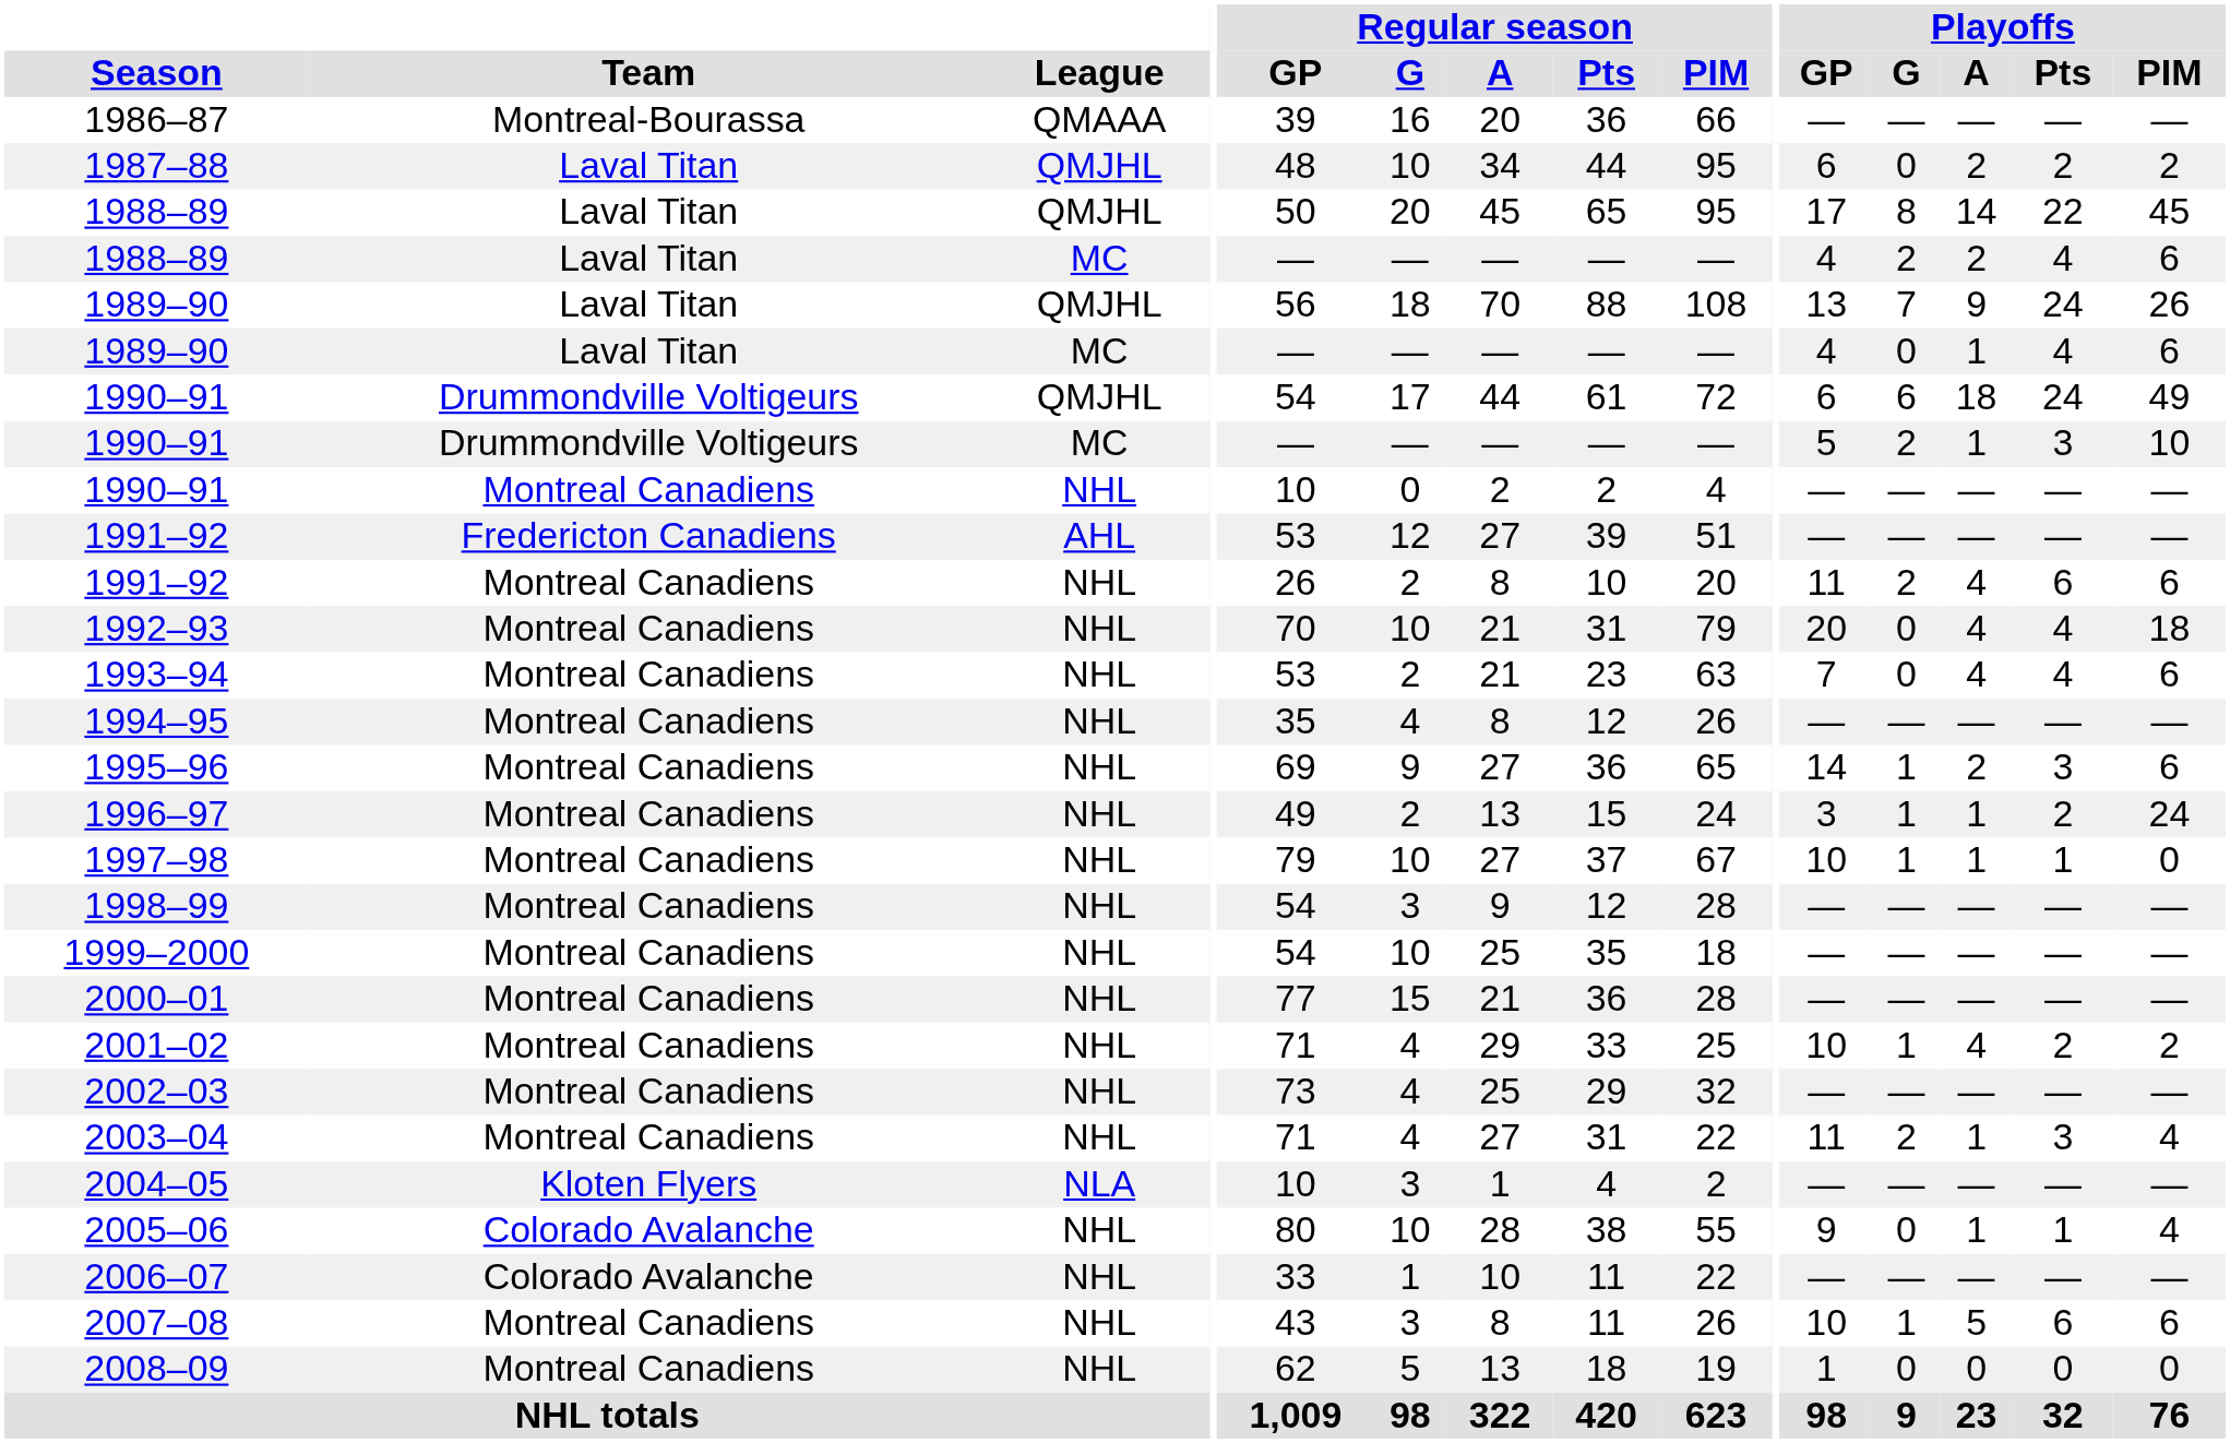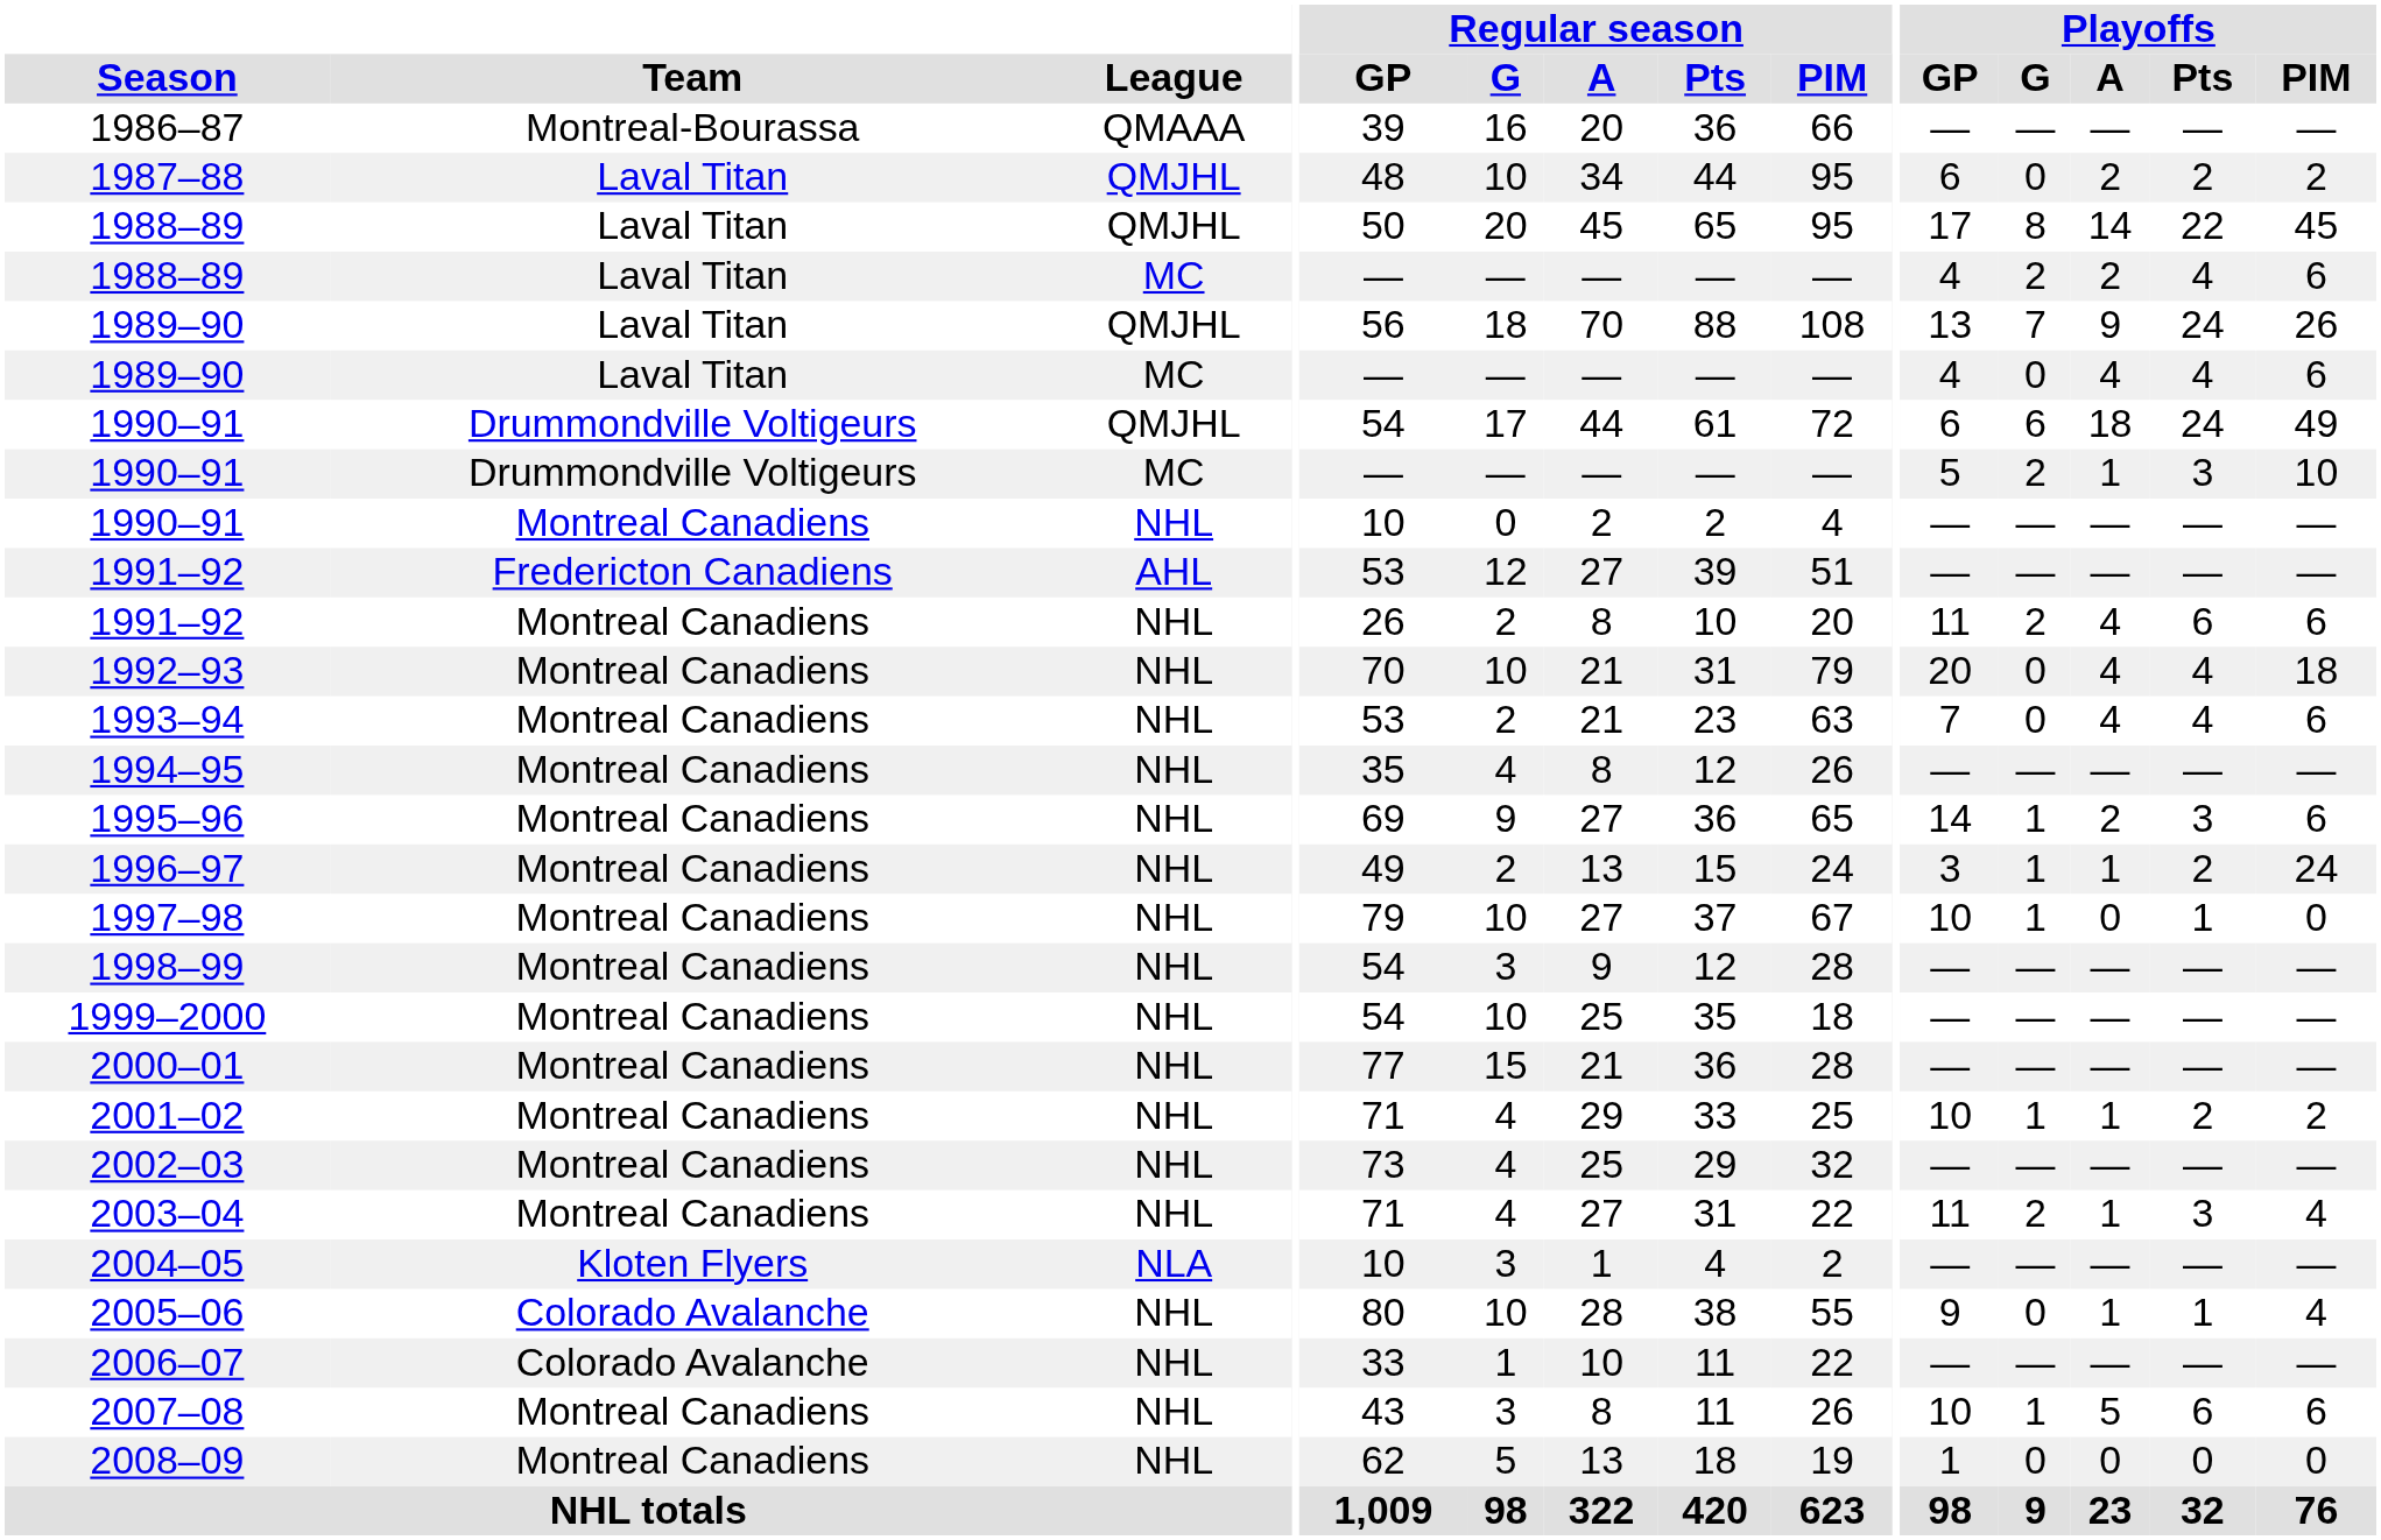 <table border="0" cellpadding="1" cellspacing="0" style="text-align:center; width:60em">
 <tr style="background:#e0e0e0;">
 <th colspan="3" style="background:#ffffff;"></th>
 <th rowspan="99" style="background:#ffffff;"></th>
 <th colspan="5"><a href='#'>Regular season</a></th>
 <th rowspan="99" style="background:#ffffff;"></th>
 <th colspan="5"><a href='#'>Playoffs</a></th>
 </tr>
 <tr style="background:#e0e0e0;">
 <th><a href='#'>Season</a></th>
 <th>Team</th>
 <th>League</th>
 <th>GP</th>
 <th><a href='#'>G</a></th>
 <th><a href='#'>A</a></th>
 <th><a href='#'>Pts</a></th>
 <th><a href='#'>PIM</a></th>
 <th>GP</th>
 <th>G</th>
 <th>A</th>
 <th>Pts</th>
 <th>PIM</th>
 </tr>
 <tr>
 <td>1986–87</td>
 <td>Montreal-Bourassa</td>
 <td>QMAAA</td>
 <td>39</td>
 <td>16</td>
 <td>20</td>
 <td>36</td>
 <td>66</td>
 <td>—</td>
 <td>—</td>
 <td>—</td>
 <td>—</td>
 <td>—</td>
 </tr>
 <tr style="background:#f0f0f0;">
 <td><a href='#'>1987–88</a></td>
 <td><a href='#'>Laval Titan</a></td>
 <td><a href='#'>QMJHL</a></td>
 <td>48</td>
 <td>10</td>
 <td>34</td>
 <td>44</td>
 <td>95</td>
 <td>6</td>
 <td>0</td>
 <td>2</td>
 <td>2</td>
 <td>2</td>
 </tr>
 <tr>
 <td><a href='#'>1988–89</a></td>
 <td>Laval Titan</td>
 <td>QMJHL</td>
 <td>50</td>
 <td>20</td>
 <td>45</td>
 <td>65</td>
 <td>95</td>
 <td>17</td>
 <td>8</td>
 <td>14</td>
 <td>22</td>
 <td>45</td>
 </tr>
 <tr style="background:#f0f0f0;">
 <td><a href='#'>1988–89</a></td>
 <td>Laval Titan</td>
 <td><a href='#'>MC</a></td>
 <td>—</td>
 <td>—</td>
 <td>—</td>
 <td>—</td>
 <td>—</td>
 <td>4</td>
 <td>2</td>
 <td>2</td>
 <td>4</td>
 <td>6</td>
 </tr>
 <tr>
 <td><a href='#'>1989–90</a></td>
 <td>Laval Titan</td>
 <td>QMJHL</td>
 <td>56</td>
 <td>18</td>
 <td>70</td>
 <td>88</td>
 <td>108</td>
 <td>13</td>
 <td>7</td>
 <td>9</td>
 <td>24</td>
 <td>26</td>
 </tr>
 <tr style="background:#f0f0f0;">
 <td><a href='#'>1989–90</a></td>
 <td>Laval Titan</td>
 <td>MC</td>
 <td>—</td>
 <td>—</td>
 <td>—</td>
 <td>—</td>
 <td>—</td>
 <td>4</td>
 <td>0</td>
-<td>1</td>
+<td>4</td>
 <td>4</td>
 <td>6</td>
 </tr>
 <tr>
 <td><a href='#'>1990–91</a></td>
 <td><a href='#'>Drummondville Voltigeurs</a></td>
 <td>QMJHL</td>
 <td>54</td>
 <td>17</td>
 <td>44</td>
 <td>61</td>
 <td>72</td>
 <td>6</td>
 <td>6</td>
 <td>18</td>
 <td>24</td>
 <td>49</td>
 </tr>
 <tr style="background:#f0f0f0;">
 <td><a href='#'>1990–91</a></td>
 <td>Drummondville Voltigeurs</td>
 <td>MC</td>
 <td>—</td>
 <td>—</td>
 <td>—</td>
 <td>—</td>
 <td>—</td>
 <td>5</td>
 <td>2</td>
 <td>1</td>
 <td>3</td>
 <td>10</td>
 </tr>
 <tr>
 <td><a href='#'>1990–91</a></td>
 <td><a href='#'>Montreal Canadiens</a></td>
 <td><a href='#'>NHL</a></td>
 <td>10</td>
 <td>0</td>
 <td>2</td>
 <td>2</td>
 <td>4</td>
 <td>—</td>
 <td>—</td>
 <td>—</td>
 <td>—</td>
 <td>—</td>
 </tr>
 <tr style="background:#f0f0f0;">
 <td><a href='#'>1991–92</a></td>
 <td><a href='#'>Fredericton Canadiens</a></td>
 <td><a href='#'>AHL</a></td>
 <td>53</td>
 <td>12</td>
 <td>27</td>
 <td>39</td>
 <td>51</td>
 <td>—</td>
 <td>—</td>
 <td>—</td>
 <td>—</td>
 <td>—</td>
 </tr>
 <tr>
 <td><a href='#'>1991–92</a></td>
 <td>Montreal Canadiens</td>
 <td>NHL</td>
 <td>26</td>
 <td>2</td>
 <td>8</td>
 <td>10</td>
 <td>20</td>
 <td>11</td>
 <td>2</td>
 <td>4</td>
 <td>6</td>
 <td>6</td>
 </tr>
 <tr style="background:#f0f0f0;">
 <td><a href='#'>1992–93</a></td>
 <td>Montreal Canadiens</td>
 <td>NHL</td>
 <td>70</td>
 <td>10</td>
 <td>21</td>
 <td>31</td>
 <td>79</td>
 <td>20</td>
 <td>0</td>
 <td>4</td>
 <td>4</td>
 <td>18</td>
 </tr>
 <tr>
 <td><a href='#'>1993–94</a></td>
 <td>Montreal Canadiens</td>
 <td>NHL</td>
 <td>53</td>
 <td>2</td>
 <td>21</td>
 <td>23</td>
 <td>63</td>
 <td>7</td>
 <td>0</td>
 <td>4</td>
 <td>4</td>
 <td>6</td>
 </tr>
 <tr style="background:#f0f0f0;">
 <td><a href='#'>1994–95</a></td>
 <td>Montreal Canadiens</td>
 <td>NHL</td>
 <td>35</td>
 <td>4</td>
 <td>8</td>
 <td>12</td>
 <td>26</td>
 <td>—</td>
 <td>—</td>
 <td>—</td>
 <td>—</td>
 <td>—</td>
 </tr>
 <tr>
 <td><a href='#'>1995–96</a></td>
 <td>Montreal Canadiens</td>
 <td>NHL</td>
 <td>69</td>
 <td>9</td>
 <td>27</td>
 <td>36</td>
 <td>65</td>
 <td>14</td>
 <td>1</td>
 <td>2</td>
 <td>3</td>
 <td>6</td>
 </tr>
 <tr style="background:#f0f0f0;">
 <td><a href='#'>1996–97</a></td>
 <td>Montreal Canadiens</td>
 <td>NHL</td>
 <td>49</td>
 <td>2</td>
 <td>13</td>
 <td>15</td>
 <td>24</td>
 <td>3</td>
 <td>1</td>
 <td>1</td>
 <td>2</td>
 <td>24</td>
 </tr>
 <tr>
 <td><a href='#'>1997–98</a></td>
 <td>Montreal Canadiens</td>
 <td>NHL</td>
 <td>79</td>
 <td>10</td>
 <td>27</td>
 <td>37</td>
 <td>67</td>
 <td>10</td>
 <td>1</td>
-<td>1</td>
+<td>0</td>
 <td>1</td>
 <td>0</td>
 </tr>
 <tr style="background:#f0f0f0;">
 <td><a href='#'>1998–99</a></td>
 <td>Montreal Canadiens</td>
 <td>NHL</td>
 <td>54</td>
 <td>3</td>
 <td>9</td>
 <td>12</td>
 <td>28</td>
 <td>—</td>
 <td>—</td>
 <td>—</td>
 <td>—</td>
 <td>—</td>
 </tr>
 <tr>
 <td><a href='#'>1999–2000</a></td>
 <td>Montreal Canadiens</td>
 <td>NHL</td>
 <td>54</td>
 <td>10</td>
 <td>25</td>
 <td>35</td>
 <td>18</td>
 <td>—</td>
 <td>—</td>
 <td>—</td>
 <td>—</td>
 <td>—</td>
 </tr>
 <tr style="background:#f0f0f0;">
 <td><a href='#'>2000–01</a></td>
 <td>Montreal Canadiens</td>
 <td>NHL</td>
 <td>77</td>
 <td>15</td>
 <td>21</td>
 <td>36</td>
 <td>28</td>
 <td>—</td>
 <td>—</td>
 <td>—</td>
 <td>—</td>
 <td>—</td>
 </tr>
 <tr>
 <td><a href='#'>2001–02</a></td>
 <td>Montreal Canadiens</td>
 <td>NHL</td>
 <td>71</td>
 <td>4</td>
 <td>29</td>
 <td>33</td>
 <td>25</td>
 <td>10</td>
 <td>1</td>
-<td>4</td>
+<td>1</td>
 <td>2</td>
 <td>2</td>
 </tr>
 <tr style="background:#f0f0f0;">
 <td><a href='#'>2002–03</a></td>
 <td>Montreal Canadiens</td>
 <td>NHL</td>
 <td>73</td>
 <td>4</td>
 <td>25</td>
 <td>29</td>
 <td>32</td>
 <td>—</td>
 <td>—</td>
 <td>—</td>
 <td>—</td>
 <td>—</td>
 </tr>
 <tr>
 <td><a href='#'>2003–04</a></td>
 <td>Montreal Canadiens</td>
 <td>NHL</td>
 <td>71</td>
 <td>4</td>
 <td>27</td>
 <td>31</td>
 <td>22</td>
 <td>11</td>
 <td>2</td>
 <td>1</td>
 <td>3</td>
 <td>4</td>
 </tr>
 <tr style="background:#f0f0f0;">
 <td><a href='#'>2004–05</a></td>
 <td><a href='#'>Kloten Flyers</a></td>
 <td><a href='#'>NLA</a></td>
 <td>10</td>
 <td>3</td>
 <td>1</td>
 <td>4</td>
 <td>2</td>
 <td>—</td>
 <td>—</td>
 <td>—</td>
 <td>—</td>
 <td>—</td>
 </tr>
 <tr>
 <td><a href='#'>2005–06</a></td>
 <td><a href='#'>Colorado Avalanche</a></td>
 <td>NHL</td>
 <td>80</td>
 <td>10</td>
 <td>28</td>
 <td>38</td>
 <td>55</td>
 <td>9</td>
 <td>0</td>
 <td>1</td>
 <td>1</td>
 <td>4</td>
 </tr>
 <tr style="background:#f0f0f0;">
 <td><a href='#'>2006–07</a></td>
 <td>Colorado Avalanche</td>
 <td>NHL</td>
 <td>33</td>
 <td>1</td>
 <td>10</td>
 <td>11</td>
 <td>22</td>
 <td>—</td>
 <td>—</td>
 <td>—</td>
 <td>—</td>
 <td>—</td>
 </tr>
 <tr>
 <td><a href='#'>2007–08</a></td>
 <td>Montreal Canadiens</td>
 <td>NHL</td>
 <td>43</td>
 <td>3</td>
 <td>8</td>
 <td>11</td>
 <td>26</td>
 <td>10</td>
 <td>1</td>
 <td>5</td>
 <td>6</td>
 <td>6</td>
 </tr>
 <tr style="background:#f0f0f0;">
 <td><a href='#'>2008–09</a></td>
 <td>Montreal Canadiens</td>
 <td>NHL</td>
 <td>62</td>
 <td>5</td>
 <td>13</td>
 <td>18</td>
 <td>19</td>
 <td>1</td>
 <td>0</td>
 <td>0</td>
 <td>0</td>
 <td>0</td>
 </tr>
 <tr style="background:#e0e0e0;">
 <th colspan="3">NHL totals</th>
 <th>1,009</th>
 <th>98</th>
 <th>322</th>
 <th>420</th>
 <th>623</th>
 <th>98</th>
 <th>9</th>
 <th>23</th>
 <th>32</th>
 <th>76</th>
 </tr>
 </table>
